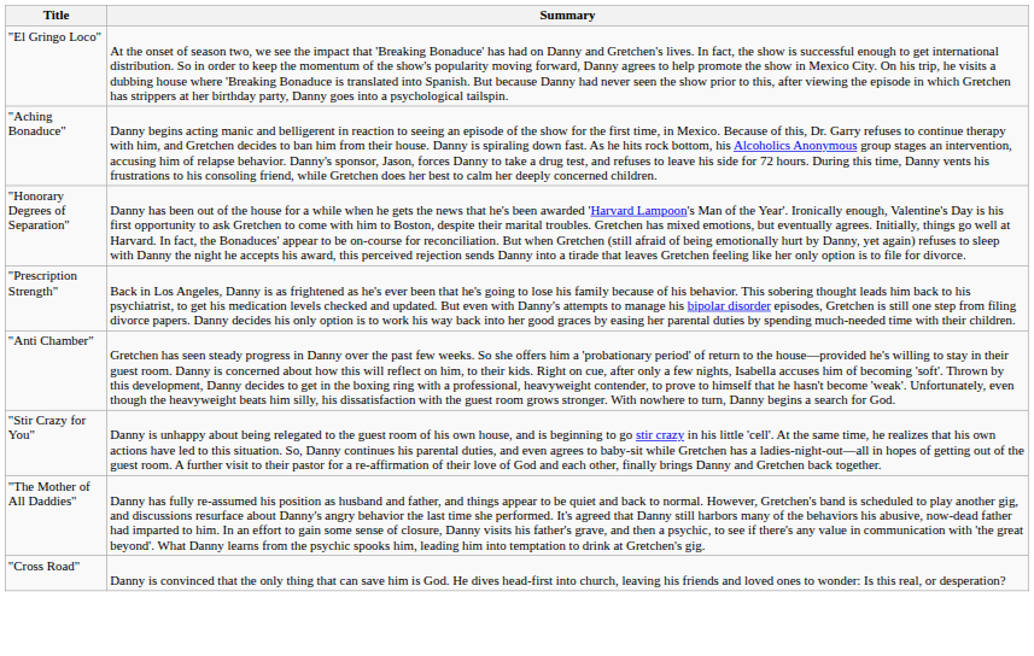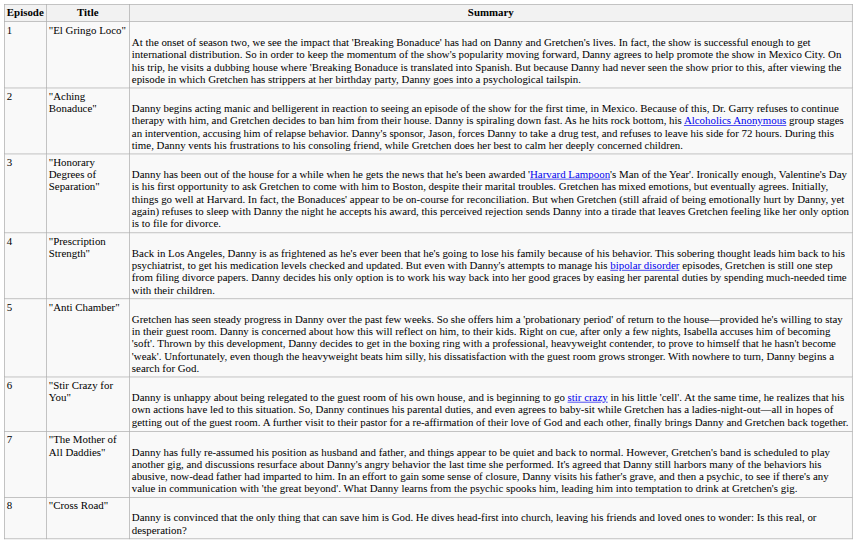 <table class="wikitable">
 <tr valign="bottom">
+<th>Episode</th>
 <th>Title</th>
 <th>Summary</th>
 </tr>
 <tr valign="top">
+<td>1</td>
 <td>"El Gringo Loco"</td>
 <td><br>At the onset of season two, we see the impact that 'Breaking Bonaduce' has had on Danny and Gretchen's lives. In fact, the show is successful enough to get international distribution. So in order to keep the momentum of the show's popularity moving forward, Danny agrees to help promote the show in Mexico City. On his trip, he visits a dubbing house where 'Breaking Bonaduce is translated into Spanish. But because Danny had never seen the show prior to this, after viewing the episode in which Gretchen has strippers at her birthday party, Danny goes into a psychological tailspin.</td>
 </tr>
 <tr valign="top">
+<td>2</td>
 <td>"Aching Bonaduce"</td>
 <td><br>Danny begins acting manic and belligerent in reaction to seeing an episode of the show for the first time, in Mexico. Because of this, Dr. Garry refuses to continue therapy with him, and Gretchen decides to ban him from their house. Danny is spiraling down fast. As he hits rock bottom, his <a href='#'>Alcoholics Anonymous</a> group stages an intervention, accusing him of relapse behavior. Danny's sponsor, Jason, forces Danny to take a drug test, and refuses to leave his side for 72 hours. During this time, Danny vents his frustrations to his consoling friend, while Gretchen does her best to calm her deeply concerned children.</td>
 </tr>
 <tr valign="top">
+<td>3</td>
 <td>"Honorary Degrees of Separation"</td>
 <td><br>Danny has been out of the house for a while when he gets the news that he's been awarded '<a href='#'>Harvard Lampoon</a>'s Man of the Year'. Ironically enough, Valentine's Day is his first opportunity to ask Gretchen to come with him to Boston, despite their marital troubles. Gretchen has mixed emotions, but eventually agrees. Initially, things go well at Harvard. In fact, the Bonaduces' appear to be on-course for reconciliation. But when Gretchen (still afraid of being emotionally hurt by Danny, yet again) refuses to sleep with Danny the night he accepts his award, this perceived rejection sends Danny into a tirade that leaves Gretchen feeling like her only option is to file for divorce.</td>
 </tr>
 <tr valign="top">
+<td>4</td>
 <td>"Prescription Strength"</td>
 <td><br>Back in Los Angeles, Danny is as frightened as he's ever been that he's going to lose his family because of his behavior. This sobering thought leads him back to his psychiatrist, to get his medication levels checked and updated. But even with Danny's attempts to manage his <a href='#'>bipolar disorder</a> episodes, Gretchen is still one step from filing divorce papers. Danny decides his only option is to work his way back into her good graces by easing her parental duties by spending much-needed time with their children.</td>
 </tr>
 <tr valign="top">
+<td>5</td>
 <td>"Anti Chamber"</td>
 <td><br>Gretchen has seen steady progress in Danny over the past few weeks. So she offers him a 'probationary period' of return to the house—provided he's willing to stay in their guest room. Danny is concerned about how this will reflect on him, to their kids. Right on cue, after only a few nights, Isabella accuses him of becoming 'soft'. Thrown by this development, Danny decides to get in the boxing ring with a professional, heavyweight contender, to prove to himself that he hasn't become 'weak'. Unfortunately, even though the heavyweight beats him silly, his dissatisfaction with the guest room grows stronger. With nowhere to turn, Danny begins a search for God.</td>
 </tr>
 <tr valign="top">
+<td>6</td>
 <td>"Stir Crazy for You"</td>
 <td><br>Danny is unhappy about being relegated to the guest room of his own house, and is beginning to go <a href='#'>stir crazy</a> in his little 'cell'. At the same time, he realizes that his own actions have led to this situation.  So, Danny continues his parental duties, and even agrees to baby-sit while Gretchen has a ladies-night-out—all in hopes of getting out of the guest room. A further visit to their pastor for a re-affirmation of their love of God and each other, finally brings Danny and Gretchen back together.</td>
 </tr>
 <tr valign="top">
+<td>7</td>
 <td>"The Mother of All Daddies"</td>
 <td><br>Danny has fully re-assumed his position as husband and father, and things appear to be quiet and back to normal. However, Gretchen's band is scheduled to play another gig, and discussions resurface about Danny's angry behavior the last time she performed. It's agreed that Danny still harbors many of the behaviors his abusive, now-dead father had imparted to him. In an effort to gain some sense of closure, Danny visits his father's grave, and then a psychic, to see if there's any value in communication with 'the great beyond'. What Danny learns from the psychic spooks him, leading him into temptation to drink at Gretchen's gig.</td>
 </tr>
 <tr valign="top">
+<td>8</td>
 <td>"Cross Road"</td>
 <td><br>Danny is convinced that the only thing that can save him is God.  He dives head-first into church, leaving his friends and loved ones to wonder: Is this real, or desperation?</td>
 </tr>
 </table>
